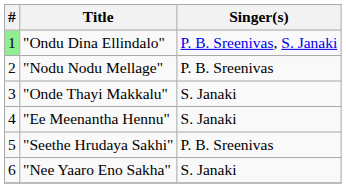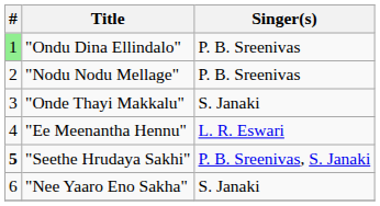 <table class="wikitable" style="font-size:95%;">
 <tr>
 <th>#</th>
 <th>Title</th>
 <th>Singer(s)</th>
 </tr>
 <tr>
 <td style="background: lightgreen;">1</td>
 <td>"Ondu Dina Ellindalo"</td>
-<td><a href='#'>P. B. Sreenivas</a>, <a href='#'>S. Janaki</a></td>
+<td>P. B. Sreenivas</td>
 </tr>
 <tr>
 <td>2</td>
 <td>"Nodu Nodu Mellage"</td>
 <td>P. B. Sreenivas</td>
 </tr>
 <tr>
 <td>3</td>
 <td>"Onde Thayi Makkalu"</td>
 <td>S. Janaki</td>
 </tr>
 <tr>
 <td>4</td>
 <td>"Ee Meenantha Hennu"</td>
-<td>S. Janaki</td>
+<td><a href='#'>L. R. Eswari</a></td>
 </tr>
 <tr>
-<td>5</td>
+<td><strong>5</strong></td>
 <td>"Seethe Hrudaya Sakhi"</td>
-<td>P. B. Sreenivas</td>
+<td><a href='#'>P. B. Sreenivas</a>, <a href='#'>S. Janaki</a></td>
 </tr>
 <tr>
 <td>6</td>
 <td>"Nee Yaaro Eno Sakha"</td>
 <td>S. Janaki</td>
 </tr>
 <tr>
 </tr>
 </table>
